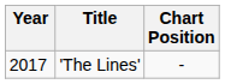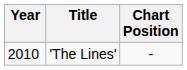 <table class="wikitable">
 <tr>
 <th align="left" valign="top" width="40">Year</th>
 <th align="left" valign="top">Title</th>
 <th align="center" valign="top" width="40">Chart Position</th>
 </tr>
 <tr>
-<td align="left" valign="top">2017</td>
+<td align="left" valign="top">2010</td>
 <td align="left" valign="top">'The Lines'</td>
 <td align="center" valign="top">-</td>
 </tr>
 </table>
